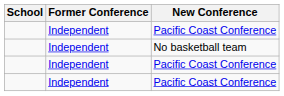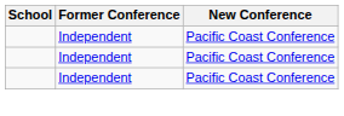 <table class="wikitable sortable">
 <tr>
 <th>School</th>
 <th>Former Conference</th>
 <th>New Conference</th>
 </tr>
 <tr>
 <td></td>
 <td><a href='#'>Independent</a></td>
 <td><a href='#'>Pacific Coast Conference</a></td>
 </tr>
 <tr>
 <td></td>
 <td><a href='#'>Independent</a></td>
-<td>No basketball team</td>
-</tr>
-<tr>
-<td></td>
-<td><a href='#'>Independent</a></td>
 <td><a href='#'>Pacific Coast Conference</a></td>
 </tr>
 <tr>
 <td></td>
 <td><a href='#'>Independent</a></td>
 <td><a href='#'>Pacific Coast Conference</a></td>
 </tr>
 </table>
